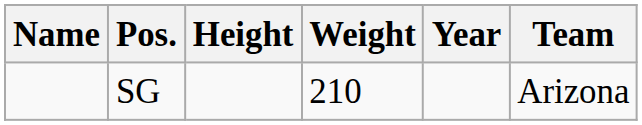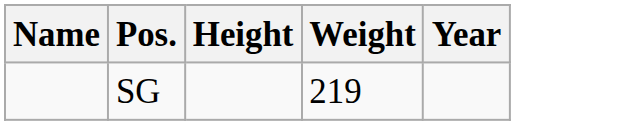 <table class="wikitable sortable" style="font-size:110%;" border="1">
 <tr>
 <th>Name</th>
 <th>Pos.</th>
 <th>Height</th>
 <th>Weight</th>
 <th>Year</th>
-<th>Team</th>
 </tr>
 <tr>
 <td></td>
 <td>SG</td>
 <td></td>
-<td>210</td>
+<td>219</td>
 <td></td>
-<td>Arizona</td>
 </tr>
 </table>
